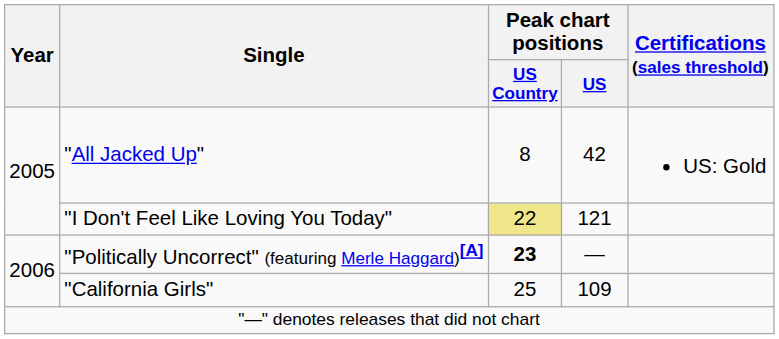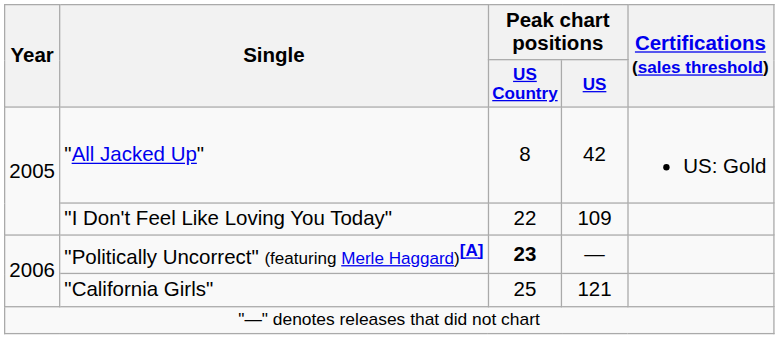 <table class="wikitable" style="text-align:center;">
 <tr>
 <th rowspan="2">Year</th>
 <th rowspan="2">Single</th>
 <th colspan="2">Peak chart<br>positions</th>
 <th rowspan="2"><a href='#'>Certifications</a><br><small>(<a href='#'>sales threshold</a>)</small></th>
 </tr>
 <tr style="font-size:smaller;">
 <th width="45"><a href='#'>US Country</a><br></th>
 <th width="45"><a href='#'>US</a><br></th>
 </tr>
 <tr>
 <td rowspan="2">2005</td>
 <td align="left">"<a href='#'>All Jacked Up</a>"</td>
 <td>8</td>
 <td>42</td>
 <td align="left"><br><ul><li>US: Gold</li></ul></td>
 </tr>
 <tr>
 <td align="left">"I Don't Feel Like Loving You Today"</td>
-<td style="background: khaki;">22</td>
-<td>121</td>
+<td>22</td>
+<td>109</td>
 <td></td>
 </tr>
 <tr>
 <td rowspan="2">2006</td>
 <td align="left">"Politically Uncorrect" <small>(featuring <a href='#'>Merle Haggard</a>)</small><sup><a href='#'><strong>[A]</strong></a></sup></td>
 <td><strong>23</strong></td>
 <td>—</td>
 <td></td>
 </tr>
 <tr>
 <td align="left">"California Girls"</td>
 <td>25</td>
-<td>109</td>
+<td>121</td>
 <td></td>
 </tr>
 <tr>
 <td colspan="5" style="font-size:85%">"—" denotes releases that did not chart</td>
 </tr>
 </table>
